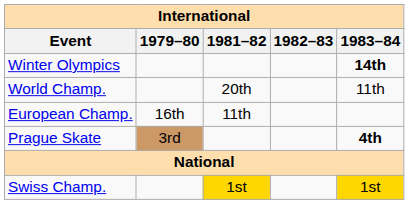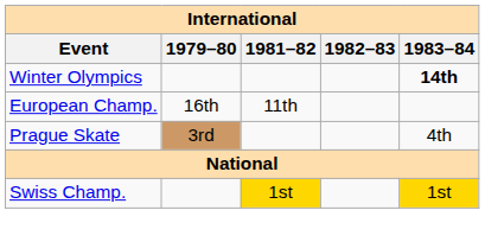 <table class="wikitable" style="text-align:center">
 <tr>
 <th colspan="5" style="background-color: #ffdead; " align="center">International</th>
 </tr>
 <tr>
 <th>Event</th>
 <th>1979–80</th>
 <th>1981–82</th>
 <th>1982–83</th>
 <th>1983–84</th>
 </tr>
 <tr>
 <td align=left><a href='#'>Winter Olympics</a></td>
 <td></td>
 <td></td>
 <td></td>
 <td><strong>14th</strong></td>
 </tr>
 <tr>
-<td align=left><a href='#'>World Champ.</a></td>
-<td></td>
-<td>20th</td>
-<td></td>
-<td>11th</td>
-</tr>
-<tr>
 <td align=left><a href='#'>European Champ.</a></td>
 <td>16th</td>
 <td>11th</td>
 <td></td>
 <td></td>
 </tr>
 <tr>
 <td align=left><a href='#'>Prague Skate</a></td>
 <td bgcolor=cc9966>3rd</td>
 <td></td>
 <td></td>
-<td><strong>4th</strong></td>
+<td>4th</td>
 </tr>
 <tr>
 <th colspan="5" style="background-color: #ffdead; " align="center">National</th>
 </tr>
 <tr>
 <td align=left><a href='#'>Swiss Champ.</a></td>
 <td></td>
 <td bgcolor=gold>1st</td>
 <td></td>
 <td bgcolor="gold">1st</td>
 </tr>
 </table>
